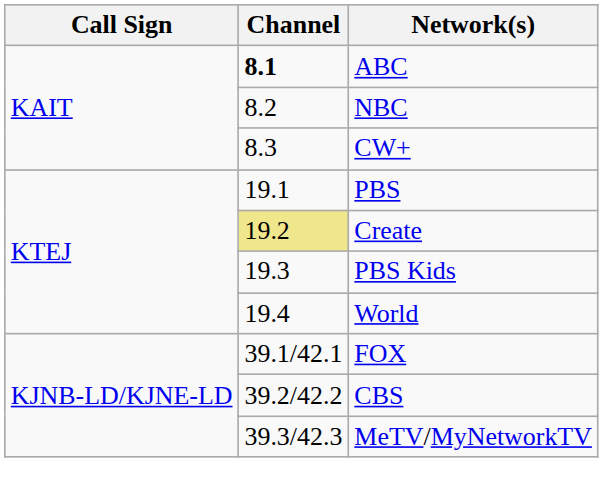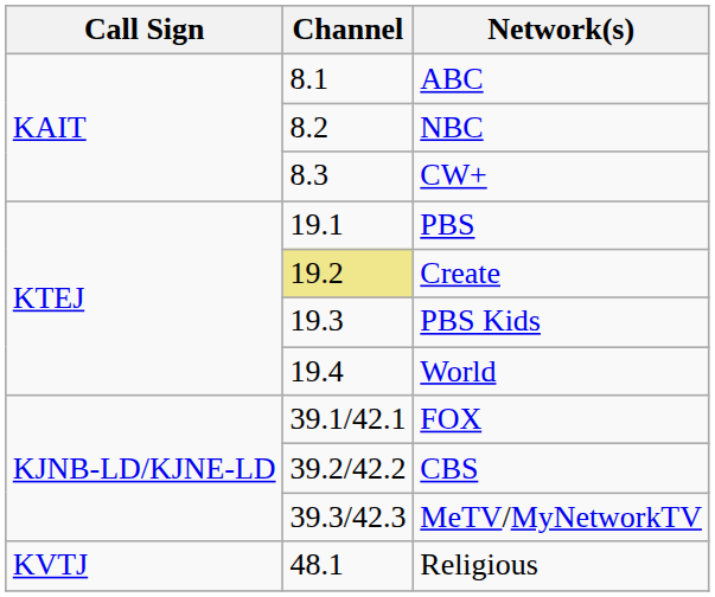 <table class="wikitable">
 <tr>
 <th>Call Sign</th>
 <th>Channel</th>
 <th>Network(s)</th>
 </tr>
 <tr>
 <td rowspan="3"><a href='#'>KAIT</a></td>
-<td><strong>8.1</strong></td>
+<td>8.1</td>
 <td><a href='#'>ABC</a></td>
 </tr>
 <tr>
 <td>8.2</td>
 <td><a href='#'>NBC</a></td>
 </tr>
 <tr>
 <td>8.3</td>
 <td><a href='#'>CW+</a></td>
 </tr>
 <tr>
 <td rowspan="4"><a href='#'>KTEJ</a></td>
 <td>19.1</td>
 <td><a href='#'>PBS</a></td>
 </tr>
 <tr>
 <td style="background: khaki;">19.2</td>
 <td><a href='#'>Create</a></td>
 </tr>
 <tr>
 <td>19.3</td>
 <td><a href='#'>PBS Kids</a></td>
 </tr>
 <tr>
 <td>19.4</td>
 <td><a href='#'>World</a></td>
 </tr>
 <tr>
 <td rowspan="3"><a href='#'>KJNB-LD/KJNE-LD</a></td>
 <td>39.1/42.1</td>
 <td><a href='#'>FOX</a></td>
 </tr>
 <tr>
 <td>39.2/42.2</td>
 <td><a href='#'>CBS</a></td>
 </tr>
 <tr>
 <td>39.3/42.3</td>
 <td><a href='#'>MeTV</a>/<a href='#'>MyNetworkTV</a></td>
 </tr>
+<tr>
+<td><a href='#'>KVTJ</a></td>
+<td>48.1</td>
+<td>Religious</td>
+</tr>
 </table>
